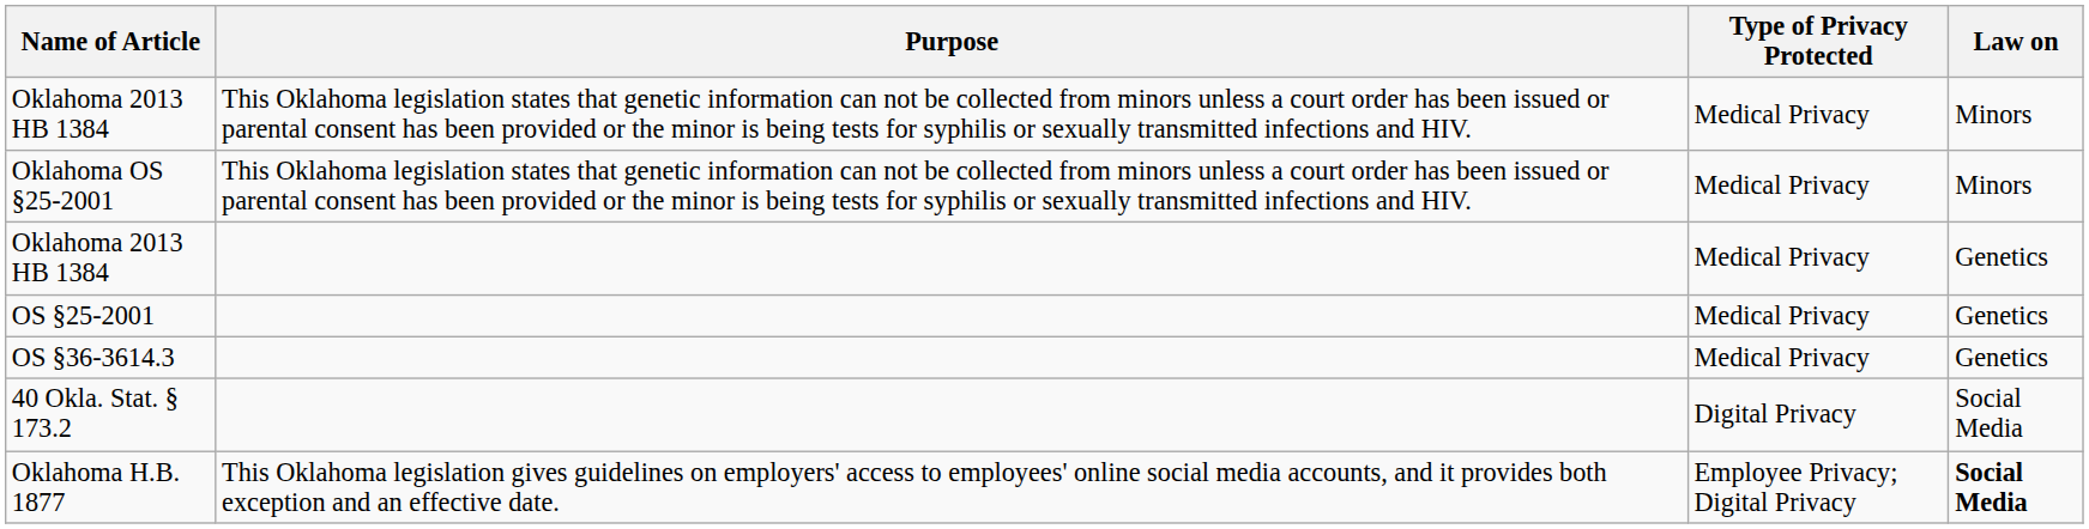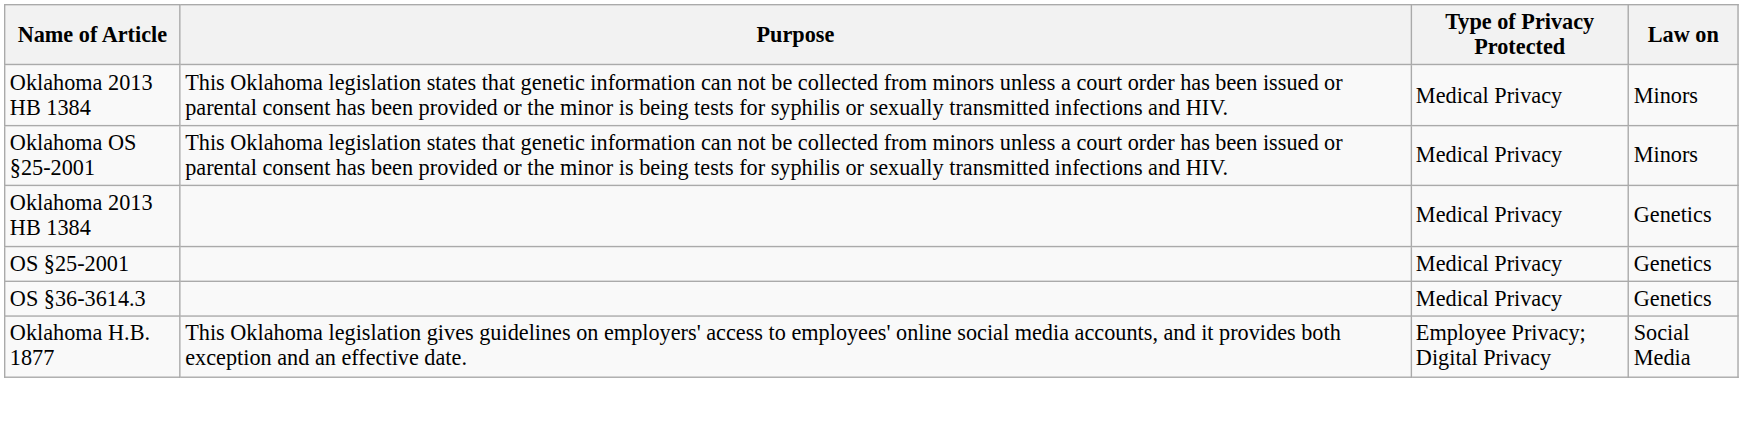 <table class="wikitable">
 <tr>
 <th>Name of Article</th>
 <th>Purpose</th>
 <th>Type of Privacy Protected</th>
 <th>Law on</th>
 </tr>
 <tr>
 <td>Oklahoma 2013 HB 1384</td>
 <td>This Oklahoma legislation states that genetic information can not be collected from minors unless a court order has been issued or parental consent has been provided or the minor is being tests for syphilis or sexually transmitted infections and HIV.</td>
 <td>Medical Privacy</td>
 <td>Minors</td>
 </tr>
 <tr>
 <td>Oklahoma OS §25-2001</td>
 <td>This Oklahoma legislation states that genetic information can not be collected from minors unless a court order has been issued or parental consent has been provided or the minor is being tests for syphilis or sexually transmitted infections and HIV.</td>
 <td>Medical Privacy</td>
 <td>Minors</td>
 </tr>
 <tr>
 <td>Oklahoma 2013 HB 1384</td>
 <td></td>
 <td>Medical Privacy</td>
 <td>Genetics</td>
 </tr>
 <tr>
 <td>OS §25-2001</td>
 <td></td>
 <td>Medical Privacy</td>
 <td>Genetics</td>
 </tr>
 <tr>
 <td>OS §36-3614.3</td>
 <td></td>
 <td>Medical Privacy</td>
 <td>Genetics</td>
 </tr>
 <tr>
-<td>40 Okla. Stat. § 173.2</td>
-<td></td>
-<td>Digital Privacy</td>
-<td>Social Media</td>
-</tr>
-<tr>
 <td>Oklahoma H.B. 1877</td>
 <td>This Oklahoma legislation gives guidelines on employers' access to employees' online social media accounts, and it provides both exception and an effective date.</td>
 <td>Employee Privacy; Digital Privacy</td>
-<td><strong>Social Media</strong></td>
+<td>Social Media</td>
 </tr>
 </table>
